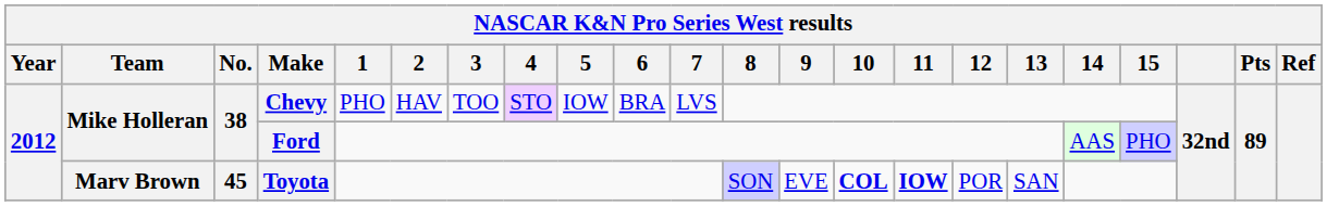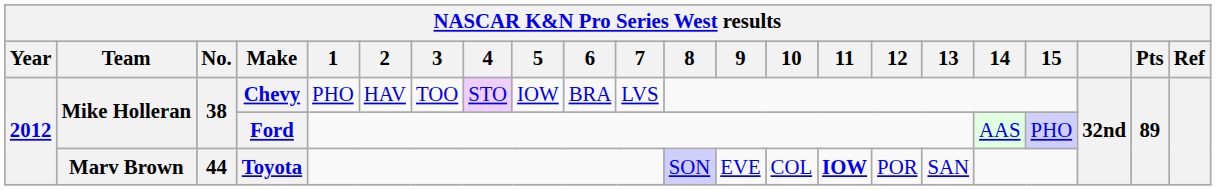 <table class="wikitable" style="text-align:center; font-size:75%">
 <tr>
 <th colspan=22><a href='#'>NASCAR K&N Pro Series West</a> results</th>
 </tr>
 <tr>
 <th>Year</th>
 <th>Team</th>
 <th>No.</th>
 <th>Make</th>
 <th>1</th>
 <th>2</th>
 <th>3</th>
 <th>4</th>
 <th>5</th>
 <th>6</th>
 <th>7</th>
 <th>8</th>
 <th>9</th>
 <th>10</th>
 <th>11</th>
 <th>12</th>
 <th>13</th>
 <th>14</th>
 <th>15</th>
 <th></th>
 <th>Pts</th>
 <th>Ref</th>
 </tr>
 <tr>
 <th rowspan=3><a href='#'>2012</a></th>
 <th rowspan=2>Mike Holleran</th>
 <th rowspan=2>38</th>
 <th><a href='#'>Chevy</a></th>
 <td><a href='#'>PHO</a></td>
 <td><a href='#'>HAV</a></td>
 <td><a href='#'>TOO</a></td>
 <td style="background:#EFCFFF;"><a href='#'>STO</a><br></td>
 <td><a href='#'>IOW</a></td>
 <td><a href='#'>BRA</a></td>
 <td><a href='#'>LVS</a></td>
 <td colspan=8></td>
 <th rowspan=3>32nd</th>
 <th rowspan=3>89</th>
 <th rowspan=3></th>
 </tr>
 <tr>
 <th><a href='#'>Ford</a></th>
 <td colspan=13></td>
 <td style="background:#DFFFDF;"><a href='#'>AAS</a><br></td>
 <td style="background:#CFCFFF;"><a href='#'>PHO</a><br></td>
 </tr>
 <tr>
 <th>Marv Brown</th>
-<th>45</th>
+<th>44</th>
 <th><a href='#'>Toyota</a></th>
 <td colspan=7></td>
 <td style="background:#CFCFFF;"><a href='#'>SON</a><br></td>
 <td><a href='#'>EVE</a></td>
-<td><strong><a href='#'>COL</a></strong></td>
+<td><a href='#'>COL</a></td>
 <td><strong><a href='#'>IOW</a></strong></td>
 <td><a href='#'>POR</a></td>
 <td><a href='#'>SAN</a></td>
 <td colspan=2></td>
 </tr>
 </table>
